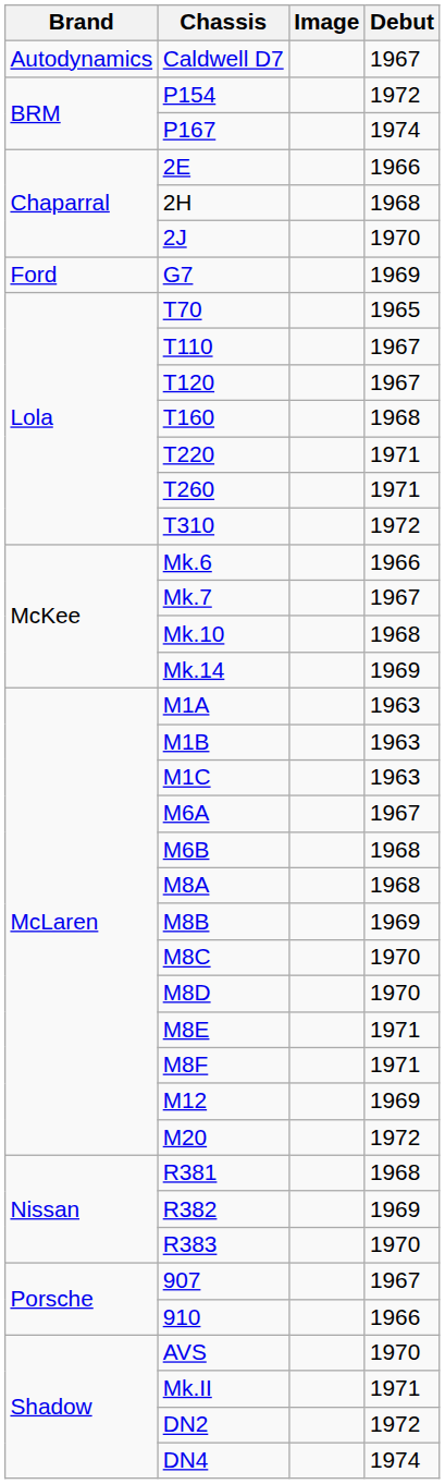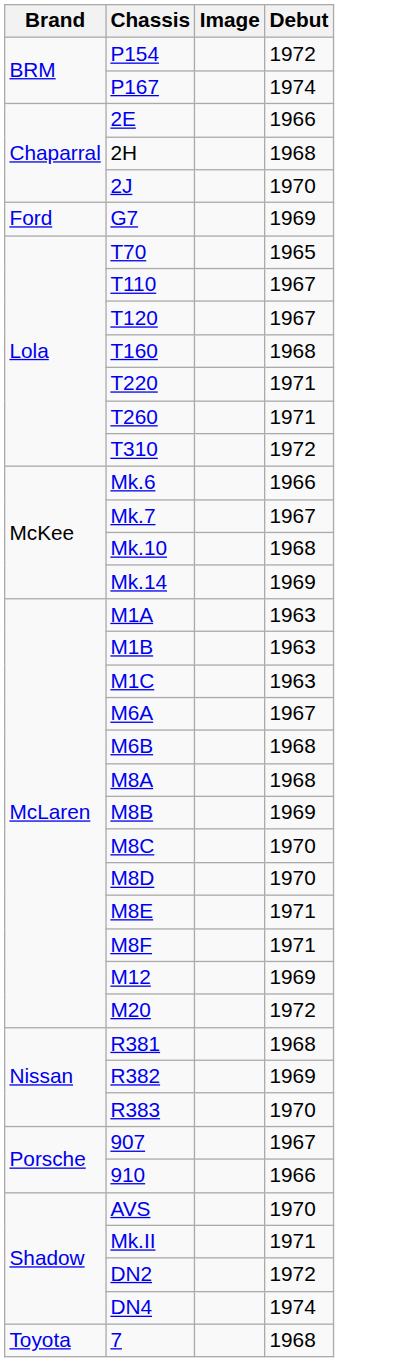 <table class="wikitable">
 <tr>
 <th>Brand</th>
 <th>Chassis</th>
 <th>Image</th>
 <th>Debut</th>
-</tr>
-<tr>
-<td><a href='#'>Autodynamics</a></td>
-<td><a href='#'>Caldwell D7</a></td>
-<td></td>
-<td>1967</td>
 </tr>
 <tr>
 <td rowspan="2"><a href='#'>BRM</a></td>
 <td><a href='#'>P154</a></td>
 <td></td>
 <td>1972</td>
 </tr>
 <tr>
 <td><a href='#'>P167</a></td>
 <td></td>
 <td>1974</td>
 </tr>
 <tr>
 <td rowspan="3"><a href='#'>Chaparral</a></td>
 <td><a href='#'>2E</a></td>
 <td></td>
 <td>1966</td>
 </tr>
 <tr>
 <td>2H</td>
 <td></td>
 <td>1968</td>
 </tr>
 <tr>
 <td><a href='#'>2J</a></td>
 <td></td>
 <td>1970</td>
 </tr>
 <tr>
 <td><a href='#'>Ford</a></td>
 <td><a href='#'>G7</a></td>
 <td></td>
 <td>1969</td>
 </tr>
 <tr>
 <td rowspan="7"><a href='#'>Lola</a></td>
 <td><a href='#'>T70</a></td>
 <td></td>
 <td>1965</td>
 </tr>
 <tr>
 <td><a href='#'>T110</a></td>
 <td></td>
 <td>1967</td>
 </tr>
 <tr>
 <td><a href='#'>T120</a></td>
 <td></td>
 <td>1967</td>
 </tr>
 <tr>
 <td><a href='#'>T160</a></td>
 <td></td>
 <td>1968</td>
 </tr>
 <tr>
 <td><a href='#'>T220</a></td>
 <td></td>
 <td>1971</td>
 </tr>
 <tr>
 <td><a href='#'>T260</a></td>
 <td></td>
 <td>1971</td>
 </tr>
 <tr>
 <td><a href='#'>T310</a></td>
 <td></td>
 <td>1972</td>
 </tr>
 <tr>
 <td rowspan="4">McKee</td>
 <td><a href='#'>Mk.6</a></td>
 <td></td>
 <td>1966</td>
 </tr>
 <tr>
 <td><a href='#'>Mk.7</a></td>
 <td></td>
 <td>1967</td>
 </tr>
 <tr>
 <td><a href='#'>Mk.10</a></td>
 <td></td>
 <td>1968</td>
 </tr>
 <tr>
 <td><a href='#'>Mk.14</a></td>
 <td></td>
 <td>1969</td>
 </tr>
 <tr>
 <td rowspan="13"><a href='#'>McLaren</a></td>
 <td><a href='#'>M1A</a></td>
 <td></td>
 <td>1963</td>
 </tr>
 <tr>
 <td><a href='#'>M1B</a></td>
 <td></td>
 <td>1963</td>
 </tr>
 <tr>
 <td><a href='#'>M1C</a></td>
 <td></td>
 <td>1963</td>
 </tr>
 <tr>
 <td><a href='#'>M6A</a></td>
 <td></td>
 <td>1967</td>
 </tr>
 <tr>
 <td><a href='#'>M6B</a></td>
 <td></td>
 <td>1968</td>
 </tr>
 <tr>
 <td><a href='#'>M8A</a></td>
 <td></td>
 <td>1968</td>
 </tr>
 <tr>
 <td><a href='#'>M8B</a></td>
 <td></td>
 <td>1969</td>
 </tr>
 <tr>
 <td><a href='#'>M8C</a></td>
 <td></td>
 <td>1970</td>
 </tr>
 <tr>
 <td><a href='#'>M8D</a></td>
 <td></td>
 <td>1970</td>
 </tr>
 <tr>
 <td><a href='#'>M8E</a></td>
 <td></td>
 <td>1971</td>
 </tr>
 <tr>
 <td><a href='#'>M8F</a></td>
 <td></td>
 <td>1971</td>
 </tr>
 <tr>
 <td><a href='#'>M12</a></td>
 <td></td>
 <td>1969</td>
 </tr>
 <tr>
 <td><a href='#'>M20</a></td>
 <td></td>
 <td>1972</td>
 </tr>
 <tr>
 <td rowspan="3"><a href='#'>Nissan</a></td>
 <td><a href='#'>R381</a></td>
 <td></td>
 <td>1968</td>
 </tr>
 <tr>
 <td><a href='#'>R382</a></td>
 <td></td>
 <td>1969</td>
 </tr>
 <tr>
 <td><a href='#'>R383</a></td>
 <td></td>
 <td>1970</td>
 </tr>
 <tr>
 <td rowspan="2"><a href='#'>Porsche</a></td>
 <td><a href='#'>907</a></td>
 <td></td>
 <td>1967</td>
 </tr>
 <tr>
 <td><a href='#'>910</a></td>
 <td></td>
 <td>1966</td>
 </tr>
 <tr>
 <td rowspan="4"><a href='#'>Shadow</a></td>
 <td><a href='#'>AVS</a></td>
 <td></td>
 <td>1970</td>
 </tr>
 <tr>
 <td><a href='#'>Mk.II</a></td>
 <td></td>
 <td>1971</td>
 </tr>
 <tr>
 <td><a href='#'>DN2</a></td>
 <td></td>
 <td>1972</td>
 </tr>
 <tr>
 <td><a href='#'>DN4</a></td>
 <td></td>
 <td>1974</td>
 </tr>
+<tr>
+<td><a href='#'>Toyota</a></td>
+<td><a href='#'>7</a></td>
+<td></td>
+<td>1968</td>
+</tr>
 </table>
